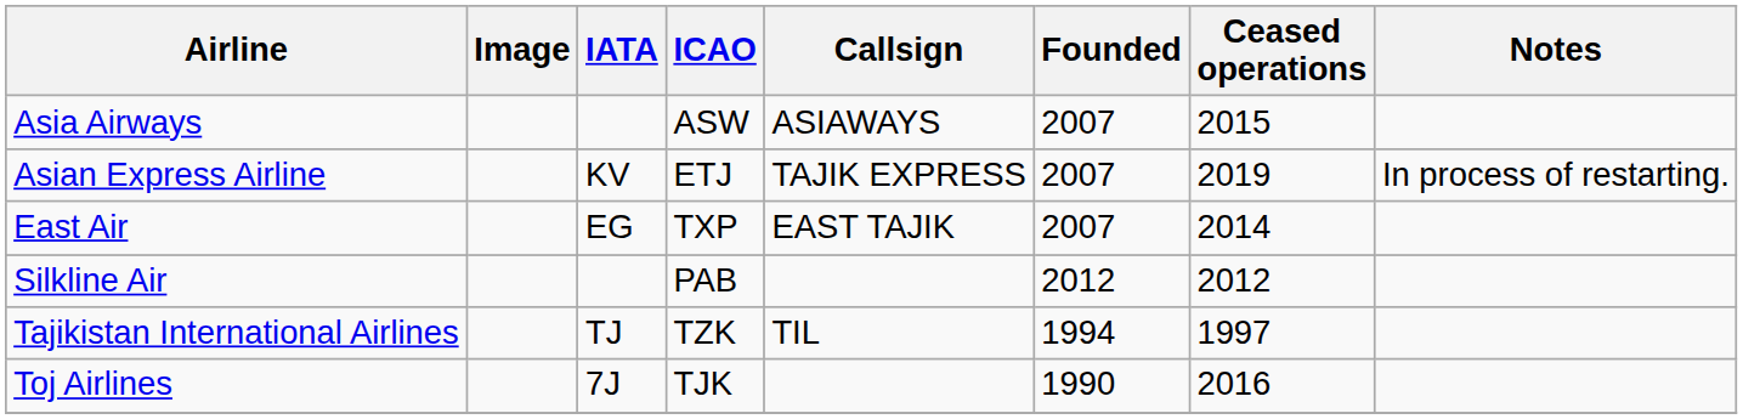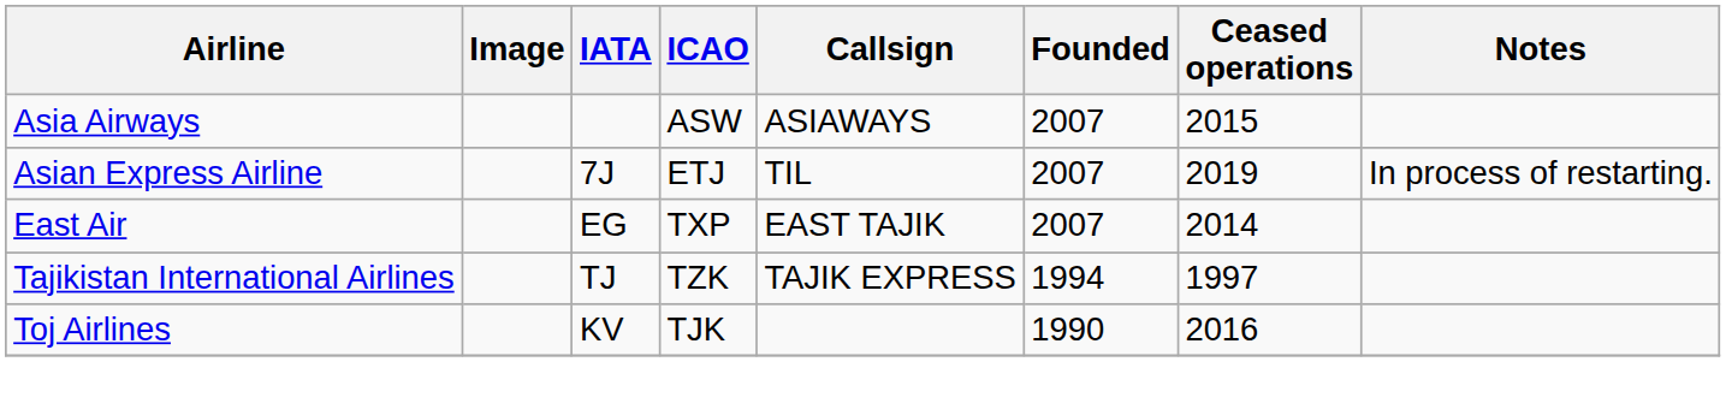 <table class="wikitable sortable">
 <tr valign="middle">
 <th>Airline</th>
 <th>Image</th>
 <th><a href='#'>IATA</a></th>
 <th><a href='#'>ICAO</a></th>
 <th>Callsign</th>
 <th>Founded</th>
 <th>Ceased <br> operations</th>
 <th>Notes</th>
 </tr>
 <tr>
 <td><a href='#'>Asia Airways</a></td>
 <td></td>
 <td></td>
 <td>ASW</td>
 <td>ASIAWAYS</td>
 <td>2007</td>
 <td>2015</td>
 <td></td>
 </tr>
 <tr>
 <td><a href='#'>Asian Express Airline</a></td>
 <td></td>
-<td>KV</td>
+<td>7J</td>
 <td>ETJ</td>
-<td>TAJIK EXPRESS</td>
+<td>TIL</td>
 <td>2007</td>
 <td>2019</td>
 <td>In process of restarting.</td>
 </tr>
 <tr>
 <td><a href='#'>East Air</a></td>
 <td></td>
 <td>EG</td>
 <td>TXP</td>
 <td>EAST TAJIK</td>
 <td>2007</td>
 <td>2014</td>
 <td></td>
 </tr>
 <tr>
-<td><a href='#'>Silkline Air</a></td>
-<td></td>
-<td></td>
-<td>PAB</td>
-<td></td>
-<td>2012</td>
-<td>2012</td>
-<td></td>
-</tr>
-<tr>
 <td><a href='#'>Tajikistan International Airlines</a></td>
 <td></td>
 <td>TJ</td>
 <td>TZK</td>
-<td>TIL</td>
+<td>TAJIK EXPRESS</td>
 <td>1994</td>
 <td>1997</td>
 <td></td>
 </tr>
 <tr>
 <td><a href='#'>Toj Airlines</a></td>
 <td></td>
-<td>7J</td>
+<td>KV</td>
 <td>TJK</td>
 <td></td>
 <td>1990</td>
 <td>2016</td>
 <td></td>
 </tr>
 <tr>
 </tr>
 </table>
